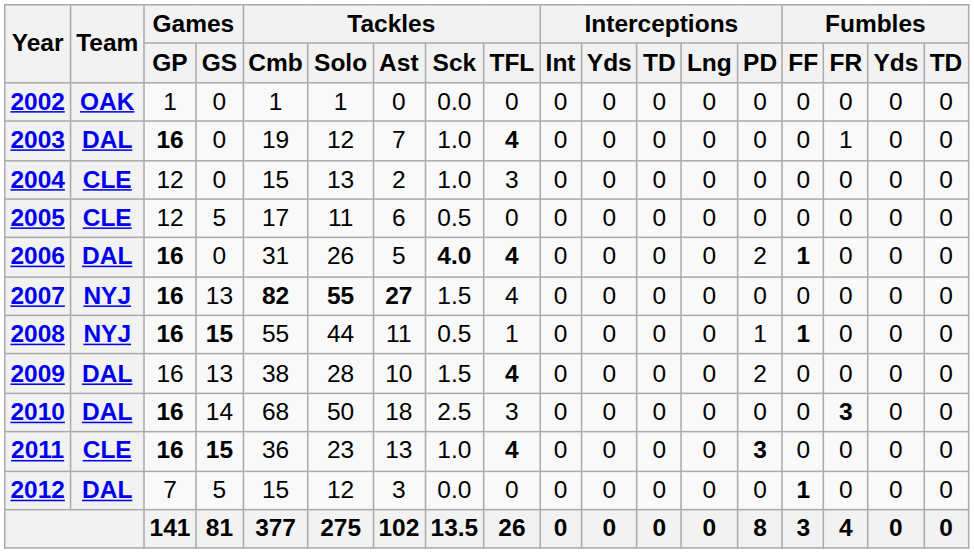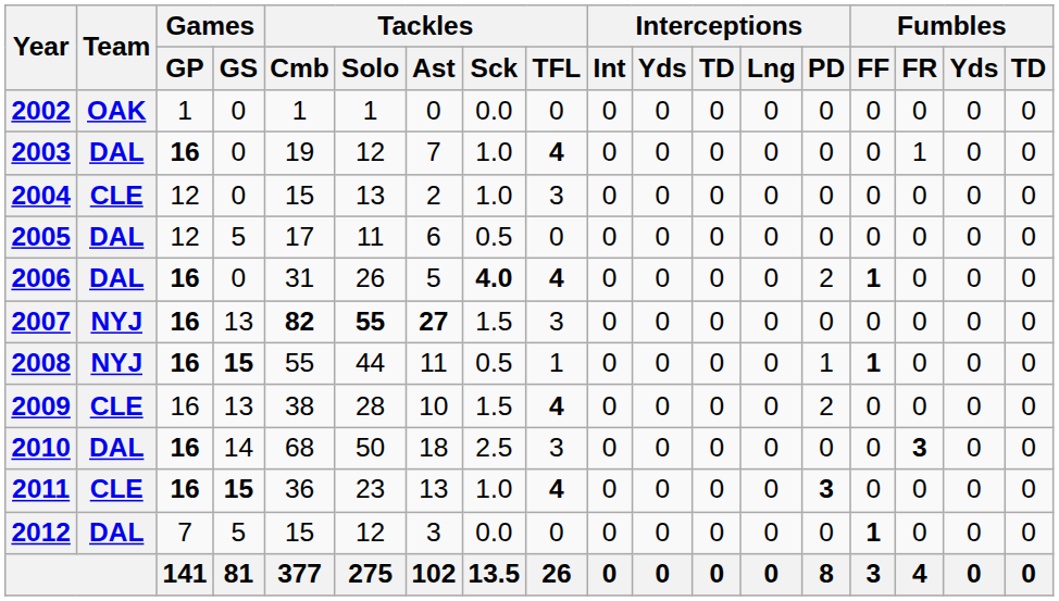 <table class="wikitable" style="text-align:center">
 <tr>
 <th rowspan="2">Year</th>
 <th rowspan="2">Team</th>
 <th colspan="2">Games</th>
 <th colspan="5">Tackles</th>
 <th colspan="5">Interceptions</th>
 <th colspan="4">Fumbles</th>
 </tr>
 <tr>
 <th>GP</th>
 <th>GS</th>
 <th>Cmb</th>
 <th>Solo</th>
 <th>Ast</th>
 <th>Sck</th>
 <th>TFL</th>
 <th>Int</th>
 <th>Yds</th>
 <th>TD</th>
 <th>Lng</th>
 <th>PD</th>
 <th>FF</th>
 <th>FR</th>
 <th>Yds</th>
 <th>TD</th>
 </tr>
 <tr>
 <th><a href='#'>2002</a></th>
 <th><a href='#'>OAK</a></th>
 <td>1</td>
 <td>0</td>
 <td>1</td>
 <td>1</td>
 <td>0</td>
 <td>0.0</td>
 <td>0</td>
 <td>0</td>
 <td>0</td>
 <td>0</td>
 <td>0</td>
 <td>0</td>
 <td>0</td>
 <td>0</td>
 <td>0</td>
 <td>0</td>
 </tr>
 <tr>
 <th><a href='#'>2003</a></th>
 <th><a href='#'>DAL</a></th>
 <td><strong>16</strong></td>
 <td>0</td>
 <td>19</td>
 <td>12</td>
 <td>7</td>
 <td>1.0</td>
 <td><strong>4</strong></td>
 <td>0</td>
 <td>0</td>
 <td>0</td>
 <td>0</td>
 <td>0</td>
 <td>0</td>
 <td>1</td>
 <td>0</td>
 <td>0</td>
 </tr>
 <tr>
 <th><a href='#'>2004</a></th>
 <th><a href='#'>CLE</a></th>
 <td>12</td>
 <td>0</td>
 <td>15</td>
 <td>13</td>
 <td>2</td>
 <td>1.0</td>
 <td>3</td>
 <td>0</td>
 <td>0</td>
 <td>0</td>
 <td>0</td>
 <td>0</td>
 <td>0</td>
 <td>0</td>
 <td>0</td>
 <td>0</td>
 </tr>
 <tr>
 <th><a href='#'>2005</a></th>
-<th><a href='#'>CLE</a></th>
+<th><a href='#'>DAL</a></th>
 <td>12</td>
 <td>5</td>
 <td>17</td>
 <td>11</td>
 <td>6</td>
 <td>0.5</td>
 <td>0</td>
 <td>0</td>
 <td>0</td>
 <td>0</td>
 <td>0</td>
 <td>0</td>
 <td>0</td>
 <td>0</td>
 <td>0</td>
 <td>0</td>
 </tr>
 <tr>
 <th><a href='#'>2006</a></th>
 <th><a href='#'>DAL</a></th>
 <td><strong>16</strong></td>
 <td>0</td>
 <td>31</td>
 <td>26</td>
 <td>5</td>
 <td><strong>4.0</strong></td>
 <td><strong>4</strong></td>
 <td>0</td>
 <td>0</td>
 <td>0</td>
 <td>0</td>
 <td>2</td>
 <td><strong>1</strong></td>
 <td>0</td>
 <td>0</td>
 <td>0</td>
 </tr>
 <tr>
 <th><a href='#'>2007</a></th>
 <th><a href='#'>NYJ</a></th>
 <td><strong>16</strong></td>
 <td>13</td>
 <td><strong>82</strong></td>
 <td><strong>55</strong></td>
 <td><strong>27</strong></td>
 <td>1.5</td>
-<td>4</td>
+<td>3</td>
 <td>0</td>
 <td>0</td>
 <td>0</td>
 <td>0</td>
 <td>0</td>
 <td>0</td>
 <td>0</td>
 <td>0</td>
 <td>0</td>
 </tr>
 <tr>
 <th><a href='#'>2008</a></th>
 <th><a href='#'>NYJ</a></th>
 <td><strong>16</strong></td>
 <td><strong>15</strong></td>
 <td>55</td>
 <td>44</td>
 <td>11</td>
 <td>0.5</td>
 <td>1</td>
 <td>0</td>
 <td>0</td>
 <td>0</td>
 <td>0</td>
 <td>1</td>
 <td><strong>1</strong></td>
 <td>0</td>
 <td>0</td>
 <td>0</td>
 </tr>
 <tr>
 <th><a href='#'>2009</a></th>
-<th><a href='#'>DAL</a></th>
+<th><a href='#'>CLE</a></th>
 <td>16</td>
 <td>13</td>
 <td>38</td>
 <td>28</td>
 <td>10</td>
 <td>1.5</td>
 <td><strong>4</strong></td>
 <td>0</td>
 <td>0</td>
 <td>0</td>
 <td>0</td>
 <td>2</td>
 <td>0</td>
 <td>0</td>
 <td>0</td>
 <td>0</td>
 </tr>
 <tr>
 <th><a href='#'>2010</a></th>
 <th><a href='#'>DAL</a></th>
 <td><strong>16</strong></td>
 <td>14</td>
 <td>68</td>
 <td>50</td>
 <td>18</td>
 <td>2.5</td>
 <td>3</td>
 <td>0</td>
 <td>0</td>
 <td>0</td>
 <td>0</td>
 <td>0</td>
 <td>0</td>
 <td><strong>3</strong></td>
 <td>0</td>
 <td>0</td>
 </tr>
 <tr>
 <th><a href='#'>2011</a></th>
 <th><a href='#'>CLE</a></th>
 <td><strong>16</strong></td>
 <td><strong>15</strong></td>
 <td>36</td>
 <td>23</td>
 <td>13</td>
 <td>1.0</td>
 <td><strong>4</strong></td>
 <td>0</td>
 <td>0</td>
 <td>0</td>
 <td>0</td>
 <td><strong>3</strong></td>
 <td>0</td>
 <td>0</td>
 <td>0</td>
 <td>0</td>
 </tr>
 <tr>
 <th><a href='#'>2012</a></th>
 <th><a href='#'>DAL</a></th>
 <td>7</td>
 <td>5</td>
 <td>15</td>
 <td>12</td>
 <td>3</td>
 <td>0.0</td>
 <td>0</td>
 <td>0</td>
 <td>0</td>
 <td>0</td>
 <td>0</td>
 <td>0</td>
 <td><strong>1</strong></td>
 <td>0</td>
 <td>0</td>
 <td>0</td>
 </tr>
 <tr>
 <th colspan="2"></th>
 <th>141</th>
 <th>81</th>
 <th>377</th>
 <th>275</th>
 <th>102</th>
 <th>13.5</th>
 <th>26</th>
 <th>0</th>
 <th>0</th>
 <th>0</th>
 <th>0</th>
 <th>8</th>
 <th>3</th>
 <th>4</th>
 <th>0</th>
 <th>0</th>
 </tr>
 </table>
